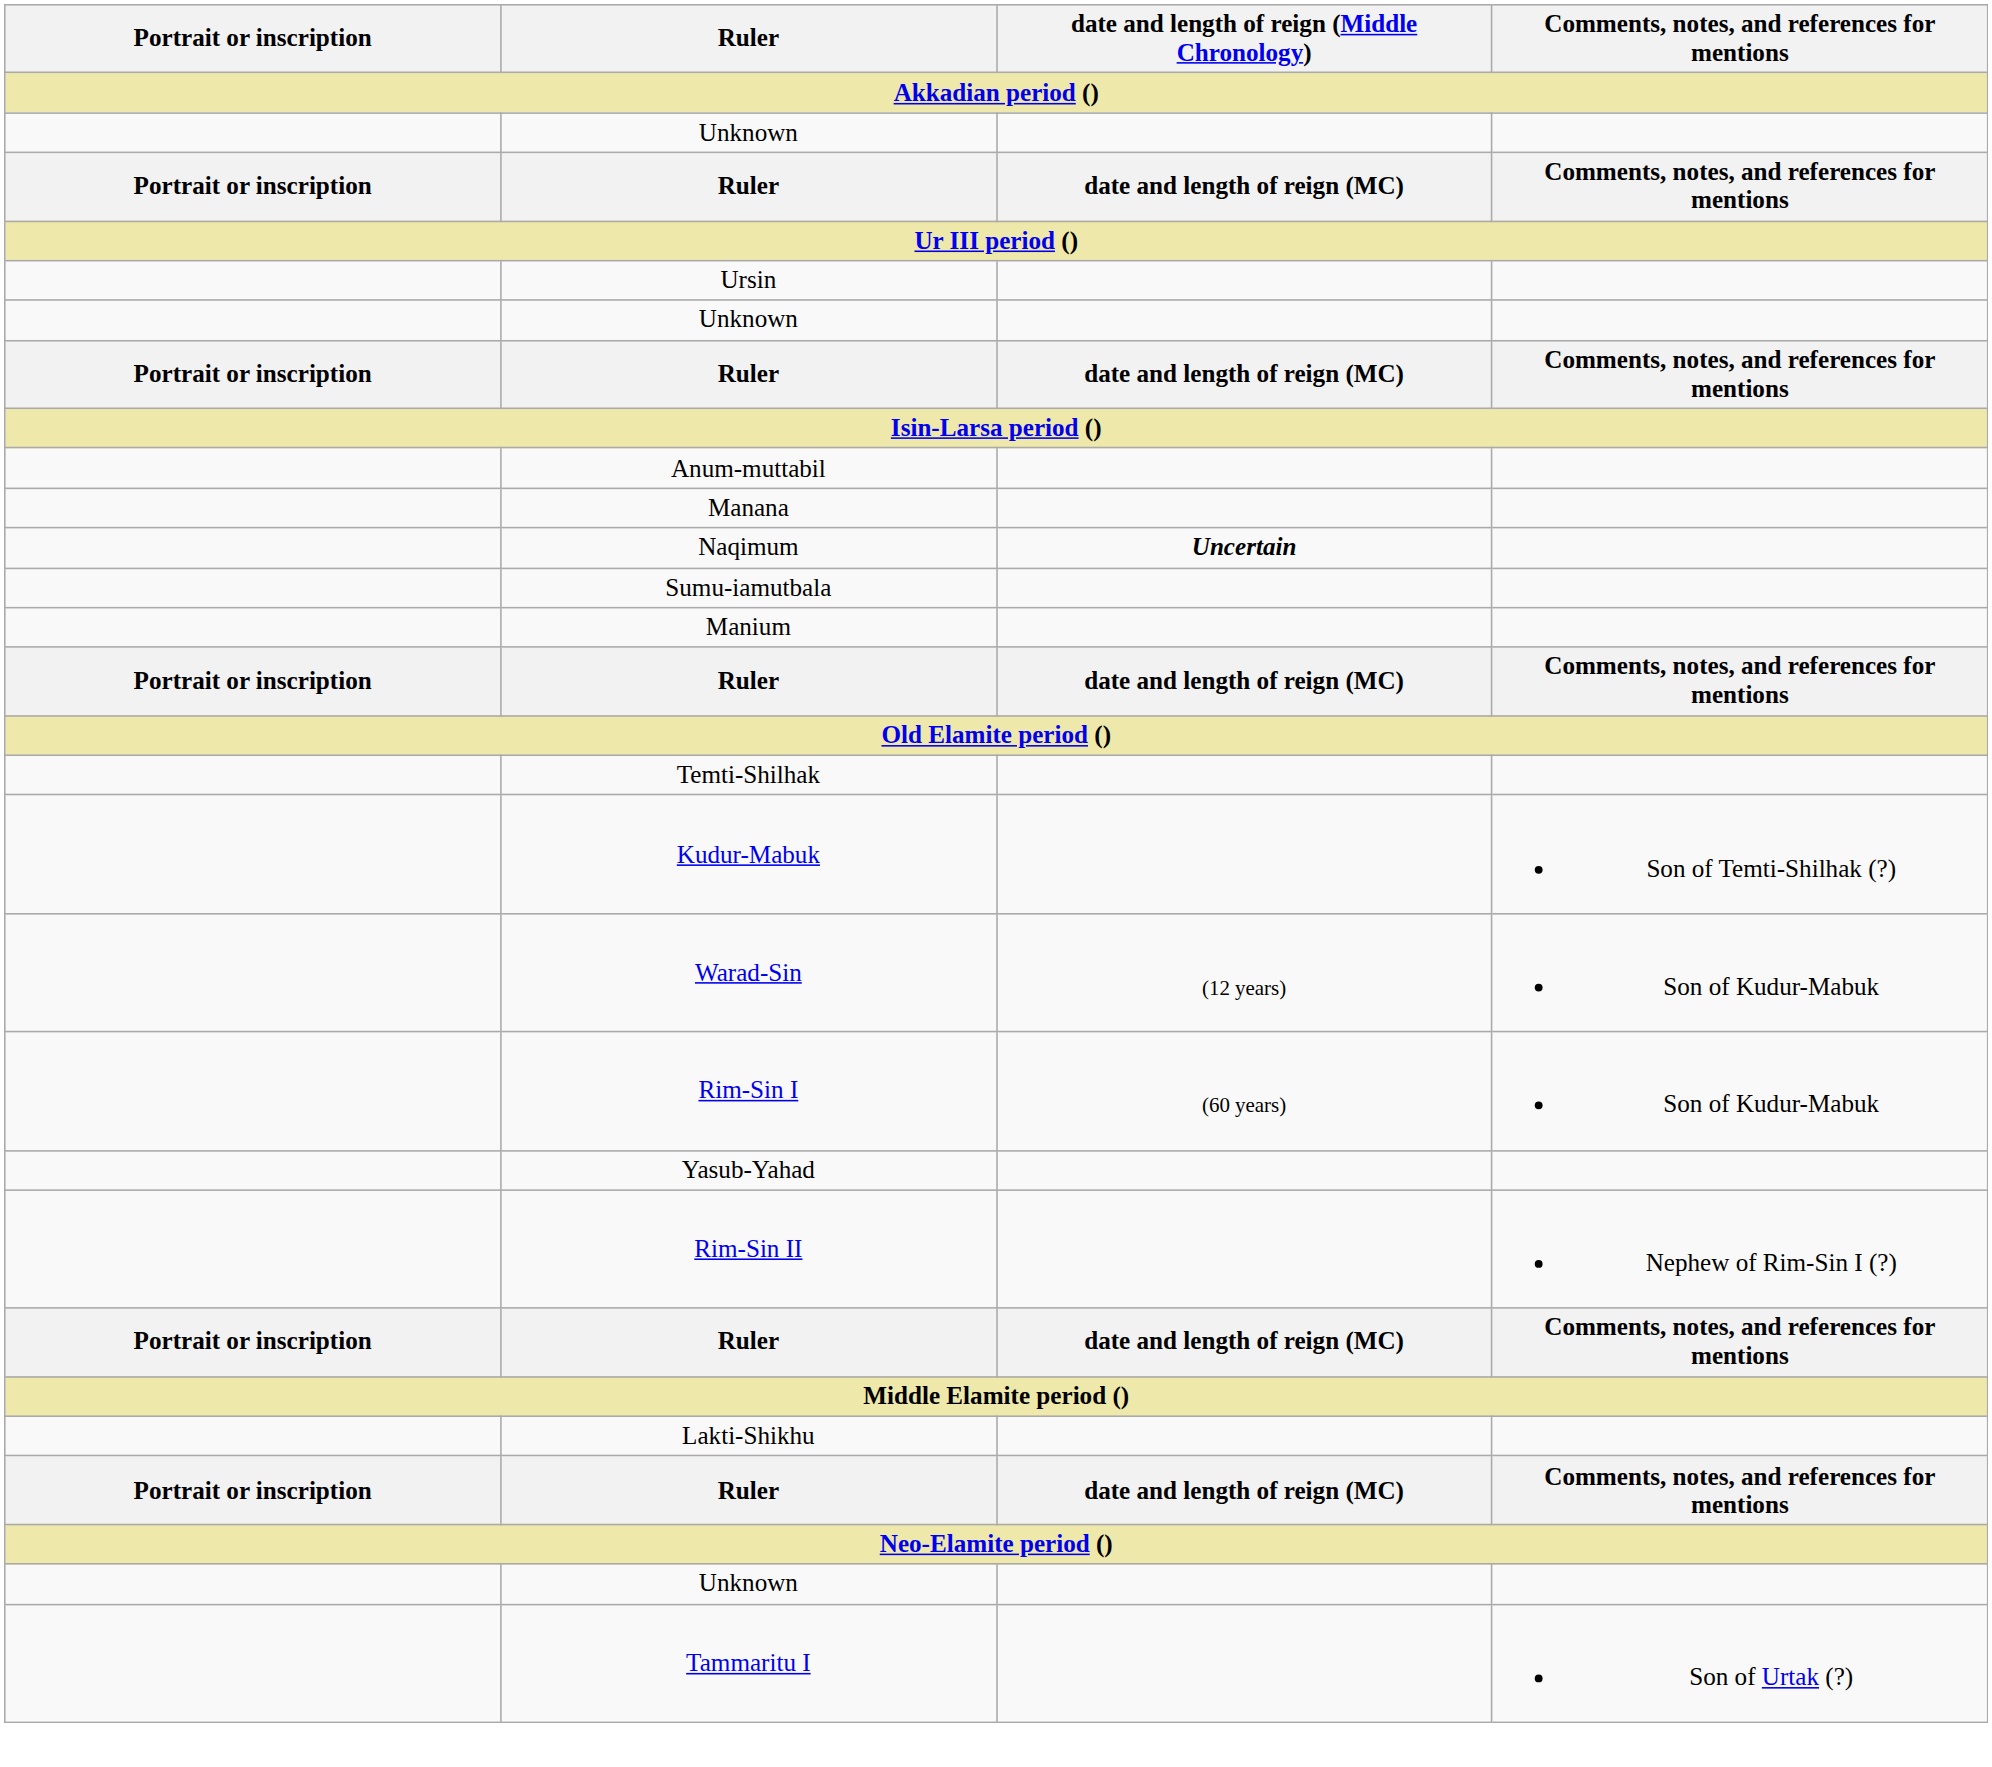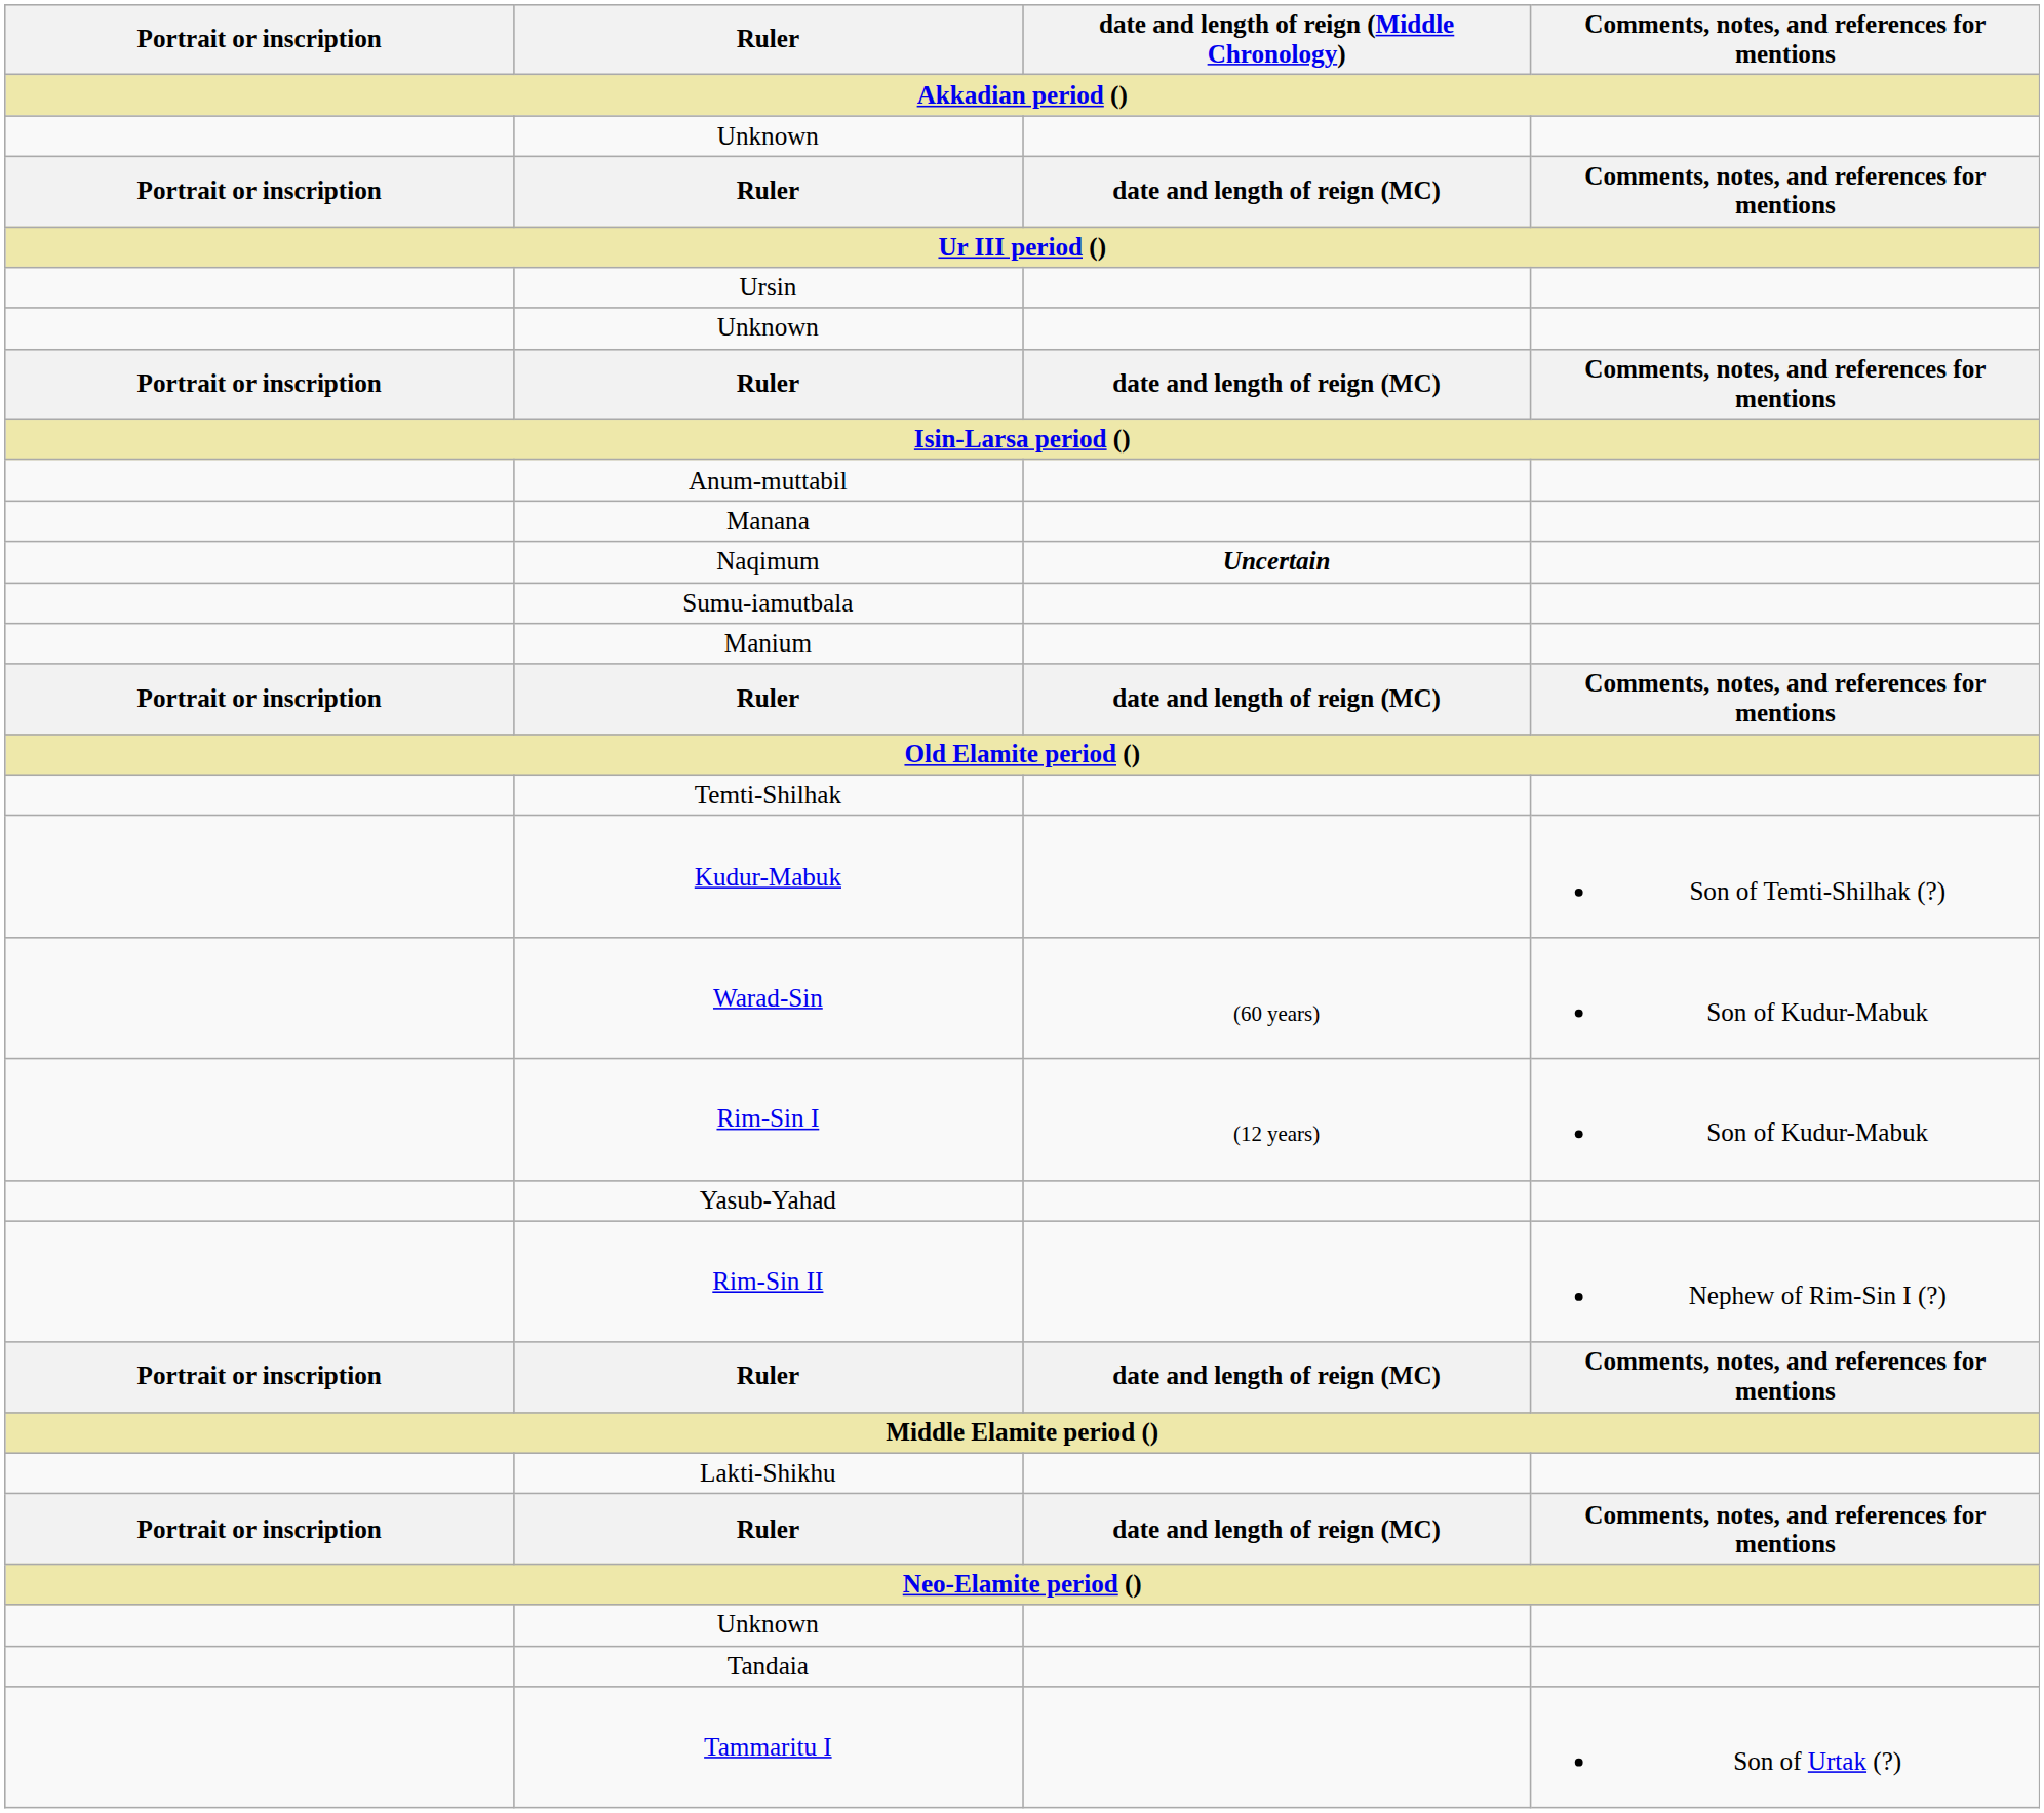 <table class="wikitable"border="1"style="width:100%;text-align:center">
 <tr>
 <th width="25%">Portrait or inscription</th>
 <th width="25%">Ruler</th>
 <th width="25%"> date and length of reign (<a href='#'>Middle Chronology</a>)</th>
 <th width="25%">Comments, notes, and references for mentions</th>
 </tr>
 <tr>
 <td colspan="4"align="center"style="background-color:palegoldenrod"><strong><a href='#'>Akkadian period</a> ()</strong></td>
 </tr>
 <tr>
 <td></td>
 <td>Unknown</td>
 <td></td>
 <td></td>
 </tr>
 <tr>
 <th width="25%">Portrait or inscription</th>
 <th width="25%">Ruler</th>
 <th width="25%"> date and length of reign (MC)</th>
 <th width="25%">Comments, notes, and references for mentions</th>
 </tr>
 <tr>
 <td colspan="4"align="center"style="background-color:palegoldenrod"><strong><a href='#'>Ur III period</a> ()</strong></td>
 </tr>
 <tr>
 <td></td>
 <td>Ursin</td>
 <td></td>
 <td></td>
 </tr>
 <tr>
 <td></td>
 <td>Unknown</td>
 <td></td>
 <td></td>
 </tr>
 <tr>
 <th width="25%">Portrait or inscription</th>
 <th width="25%">Ruler</th>
 <th width="25%"> date and length of reign (MC)</th>
 <th width="25%">Comments, notes, and references for mentions</th>
 </tr>
 <tr>
 <td colspan="4"align="center"style="background-color:palegoldenrod"><strong><a href='#'>Isin-Larsa period</a> ()</strong></td>
 </tr>
 <tr>
 <td></td>
 <td>Anum-muttabil</td>
 <td></td>
 <td></td>
 </tr>
 <tr>
 <td></td>
 <td>Manana</td>
 <td></td>
 <td></td>
 </tr>
 <tr>
 <td></td>
 <td>Naqimum</td>
 <td><strong><em>Uncertain</em></strong></td>
 <td></td>
 </tr>
 <tr>
 <td></td>
 <td>Sumu-iamutbala</td>
 <td></td>
 <td></td>
 </tr>
 <tr>
 <td></td>
 <td>Manium</td>
 <td></td>
 <td></td>
 </tr>
 <tr>
 <th width="25%">Portrait or inscription</th>
 <th width="25%">Ruler</th>
 <th width="25%"> date and length of reign (MC)</th>
 <th width="25%">Comments, notes, and references for mentions</th>
 </tr>
 <tr>
 <td colspan="4"align="center"style="background-color:palegoldenrod"><strong><a href='#'>Old Elamite period</a> ()</strong></td>
 </tr>
 <tr>
 <td></td>
 <td>Temti-Shilhak</td>
 <td></td>
 <td></td>
 </tr>
 <tr>
 <td></td>
 <td><a href='#'>Kudur-Mabuk</a></td>
 <td></td>
 <td><br><ul><li>Son of Temti-Shilhak (?)</li></ul></td>
 </tr>
 <tr>
 <td></td>
 <td><a href='#'>Warad-Sin</a></td>
-<td><br><small>(12 years)</small></td>
+<td><br><small>(60 years)</small></td>
 <td><br><ul><li>Son of Kudur-Mabuk</li></ul></td>
 </tr>
 <tr>
 <td></td>
 <td><a href='#'>Rim-Sin I</a></td>
-<td><br><small>(60 years)</small></td>
+<td><br><small>(12 years)</small></td>
 <td><br><ul><li>Son of Kudur-Mabuk</li></ul></td>
 </tr>
 <tr>
 <td></td>
 <td>Yasub-Yahad</td>
 <td></td>
 <td></td>
 </tr>
 <tr>
 <td></td>
 <td><a href='#'>Rim-Sin II</a></td>
 <td></td>
 <td><br><ul><li>Nephew of Rim-Sin I (?)</li></ul></td>
 </tr>
 <tr>
 <th width="25%">Portrait or inscription</th>
 <th width="25%">Ruler</th>
 <th width="25%"> date and length of reign (MC)</th>
 <th width="25%">Comments, notes, and references for mentions</th>
 </tr>
 <tr>
 <td colspan="4"align="center"style="background-color:palegoldenrod"><strong>Middle Elamite period ()</strong></td>
 </tr>
 <tr>
 <td></td>
 <td>Lakti-Shikhu</td>
 <td></td>
 <td></td>
 </tr>
 <tr>
 <th width="25%">Portrait or inscription</th>
 <th width="25%">Ruler</th>
 <th width="25%"> date and length of reign (MC)</th>
 <th width="25%">Comments, notes, and references for mentions</th>
 </tr>
 <tr>
 <td colspan="4"align="center"style="background-color:palegoldenrod"><strong><a href='#'>Neo-Elamite period</a> ()</strong></td>
 </tr>
 <tr>
 <td></td>
 <td>Unknown</td>
 <td></td>
 <td></td>
 </tr>
 <tr>
 <td></td>
+<td>Tandaia</td>
+<td></td>
+<td></td>
+</tr>
+<tr>
+<td></td>
 <td><a href='#'>Tammaritu I</a></td>
 <td></td>
 <td><br><ul><li>Son of <a href='#'>Urtak</a> (?)</li></ul></td>
 </tr>
 </table>
